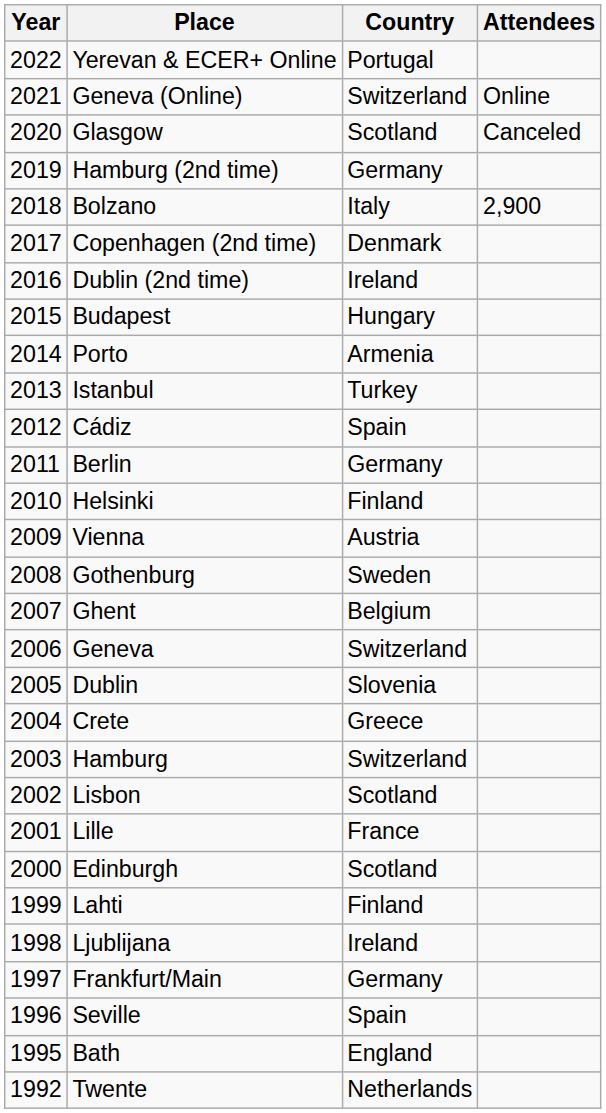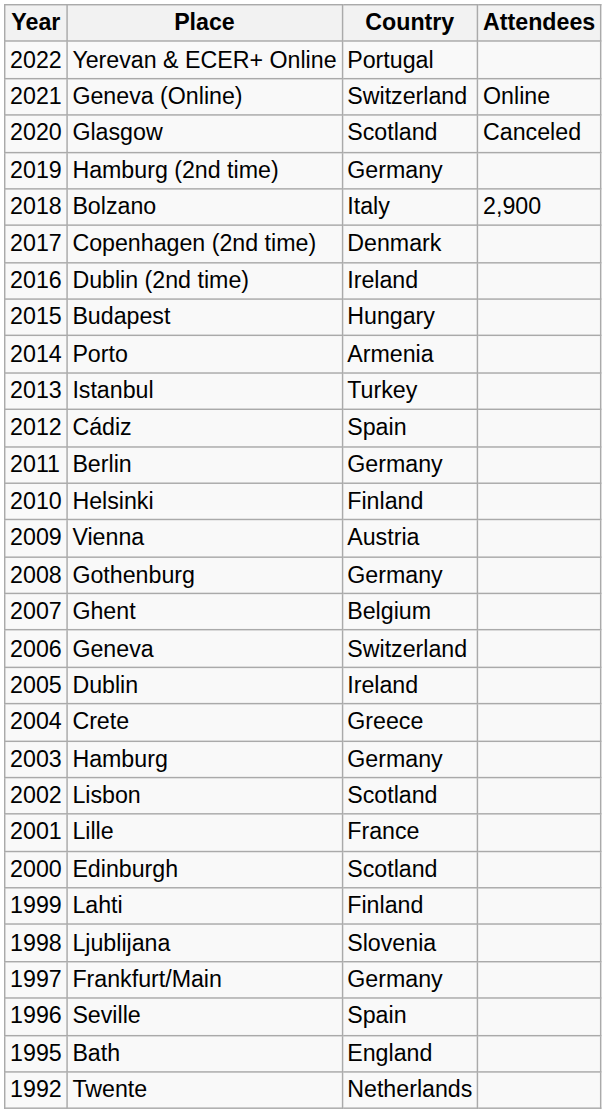 <table class="wikitable">
 <tr>
 <th>Year</th>
 <th>Place</th>
 <th>Country</th>
 <th>Attendees</th>
 </tr>
 <tr>
 <td>2022</td>
 <td>Yerevan & ECER+ Online</td>
 <td>Portugal</td>
 <td></td>
 </tr>
 <tr>
 <td>2021</td>
 <td>Geneva (Online)</td>
 <td>Switzerland</td>
 <td>Online</td>
 </tr>
 <tr>
 <td>2020</td>
 <td>Glasgow</td>
 <td>Scotland</td>
 <td>Canceled</td>
 </tr>
 <tr>
 <td>2019</td>
 <td>Hamburg (2nd time)</td>
 <td>Germany</td>
 <td></td>
 </tr>
 <tr>
 <td>2018</td>
 <td>Bolzano</td>
 <td>Italy</td>
 <td>2,900</td>
 </tr>
 <tr>
 <td>2017</td>
 <td>Copenhagen (2nd time)</td>
 <td>Denmark</td>
 <td></td>
 </tr>
 <tr>
 <td>2016</td>
 <td>Dublin (2nd time)</td>
 <td>Ireland</td>
 <td></td>
 </tr>
 <tr>
 <td>2015</td>
 <td>Budapest</td>
 <td>Hungary</td>
 <td></td>
 </tr>
 <tr>
 <td>2014</td>
 <td>Porto</td>
 <td>Armenia</td>
 <td></td>
 </tr>
 <tr>
 <td>2013</td>
 <td>Istanbul</td>
 <td>Turkey</td>
 <td></td>
 </tr>
 <tr>
 <td>2012</td>
 <td>Cádiz</td>
 <td>Spain</td>
 <td></td>
 </tr>
 <tr>
 <td>2011</td>
 <td>Berlin</td>
 <td>Germany</td>
 <td></td>
 </tr>
 <tr>
 <td>2010</td>
 <td>Helsinki</td>
 <td>Finland</td>
 <td></td>
 </tr>
 <tr>
 <td>2009</td>
 <td>Vienna</td>
 <td>Austria</td>
 <td></td>
 </tr>
 <tr>
 <td>2008</td>
 <td>Gothenburg</td>
-<td>Sweden</td>
+<td>Germany</td>
 <td></td>
 </tr>
 <tr>
 <td>2007</td>
 <td>Ghent</td>
 <td>Belgium</td>
 <td></td>
 </tr>
 <tr>
 <td>2006</td>
 <td>Geneva</td>
 <td>Switzerland</td>
 <td></td>
 </tr>
 <tr>
 <td>2005</td>
 <td>Dublin</td>
-<td>Slovenia</td>
+<td>Ireland</td>
 <td></td>
 </tr>
 <tr>
 <td>2004</td>
 <td>Crete</td>
 <td>Greece</td>
 <td></td>
 </tr>
 <tr>
 <td>2003</td>
 <td>Hamburg</td>
-<td>Switzerland</td>
+<td>Germany</td>
 <td></td>
 </tr>
 <tr>
 <td>2002</td>
 <td>Lisbon</td>
 <td>Scotland</td>
 <td></td>
 </tr>
 <tr>
 <td>2001</td>
 <td>Lille</td>
 <td>France</td>
 <td></td>
 </tr>
 <tr>
 <td>2000</td>
 <td>Edinburgh</td>
 <td>Scotland</td>
 <td></td>
 </tr>
 <tr>
 <td>1999</td>
 <td>Lahti</td>
 <td>Finland</td>
 <td></td>
 </tr>
 <tr>
 <td>1998</td>
 <td>Ljublijana</td>
-<td>Ireland</td>
+<td>Slovenia</td>
 <td></td>
 </tr>
 <tr>
 <td>1997</td>
 <td>Frankfurt/Main</td>
 <td>Germany</td>
 <td></td>
 </tr>
 <tr>
 <td>1996</td>
 <td>Seville</td>
 <td>Spain</td>
 <td></td>
 </tr>
 <tr>
 <td>1995</td>
 <td>Bath</td>
 <td>England</td>
 <td></td>
 </tr>
 <tr>
 <td>1992</td>
 <td>Twente</td>
 <td>Netherlands</td>
 <td></td>
 </tr>
 </table>
